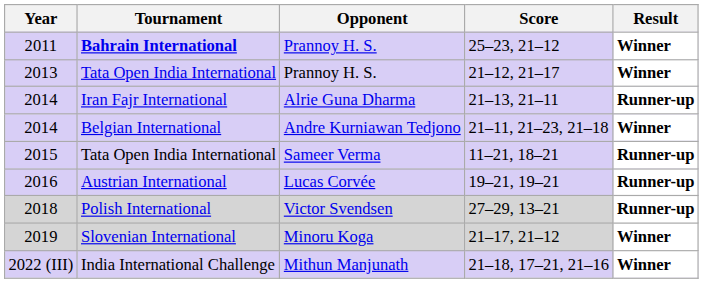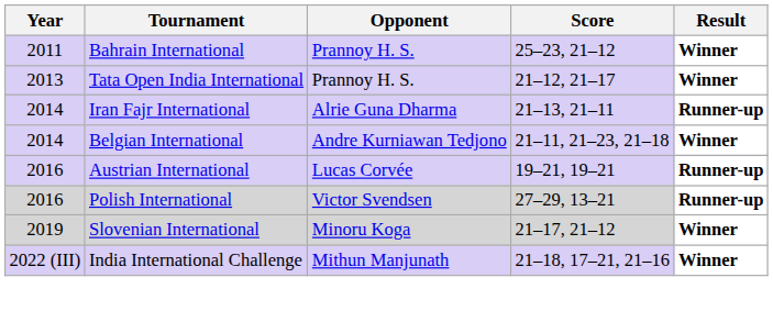 <table class="sortable wikitable" style="font-size: 90%;">
 <tr>
 <th>Year</th>
 <th>Tournament</th>
 <th>Opponent</th>
 <th>Score</th>
 <th>Result</th>
 </tr>
 <tr style="background:#D8CEF6">
 <td align="center">2011</td>
-<td align="left"><strong><a href='#'>Bahrain International</a></strong></td>
+<td align="left"><a href='#'>Bahrain International</a></td>
 <td align="left"> <a href='#'>Prannoy H. S.</a></td>
 <td align="left">25–23, 21–12</td>
 <td style="text-align:left; background:white"> <strong>Winner</strong></td>
 </tr>
 <tr style="background:#D8CEF6">
 <td align="center">2013</td>
 <td align="left"><a href='#'>Tata Open India International</a></td>
 <td align="left"> Prannoy H. S.</td>
 <td align="left">21–12, 21–17</td>
 <td style="text-align:left; background:white"> <strong>Winner</strong></td>
 </tr>
 <tr style="background:#D8CEF6">
 <td align="center">2014</td>
 <td align="left"><a href='#'>Iran Fajr International</a></td>
 <td align="left"> <a href='#'>Alrie Guna Dharma</a></td>
 <td align="left">21–13, 21–11</td>
 <td style="text-align:left; background:white"> <strong>Runner-up</strong></td>
 </tr>
 <tr style="background:#D8CEF6">
 <td align="center">2014</td>
 <td align="left"><a href='#'>Belgian International</a></td>
 <td align="left"> <a href='#'>Andre Kurniawan Tedjono</a></td>
 <td align="left">21–11, 21–23, 21–18</td>
 <td style="text-align:left; background:white"> <strong>Winner</strong></td>
 </tr>
 <tr style="background:#D8CEF6">
-<td align="center">2015</td>
-<td align="left">Tata Open India International</td>
-<td align="left"> <a href='#'>Sameer Verma</a></td>
-<td align="left">11–21, 18–21</td>
-<td style="text-align:left; background:white"> <strong>Runner-up</strong></td>
-</tr>
-<tr style="background:#D8CEF6">
 <td align="center">2016</td>
 <td align="left"><a href='#'>Austrian International</a></td>
 <td align="left"> <a href='#'>Lucas Corvée</a></td>
 <td align="left">19–21, 19–21</td>
 <td style="text-align:left; background:white"> <strong>Runner-up</strong></td>
 </tr>
 <tr style="background:#D5D5D5">
-<td align="center">2018</td>
+<td align="center">2016</td>
 <td align="left"><a href='#'>Polish International</a></td>
 <td align="left"> <a href='#'>Victor Svendsen</a></td>
 <td align="left">27–29, 13–21</td>
 <td style="text-align:left; background:white"> <strong>Runner-up</strong></td>
 </tr>
 <tr style="background:#D5D5D5">
 <td align="center">2019</td>
 <td align="left"><a href='#'>Slovenian International</a></td>
 <td align="left"> <a href='#'>Minoru Koga</a></td>
 <td align="left">21–17, 21–12</td>
 <td style="text-align:left; background:white"> <strong>Winner</strong></td>
 </tr>
 <tr style="background:#D8CEF6">
 <td align="center">2022 (III)</td>
 <td align="left">India International Challenge</td>
 <td align="left"> <a href='#'>Mithun Manjunath</a></td>
 <td align="left">21–18, 17–21, 21–16</td>
 <td style="text-align:left; background:white"> <strong>Winner</strong></td>
 </tr>
 </table>
